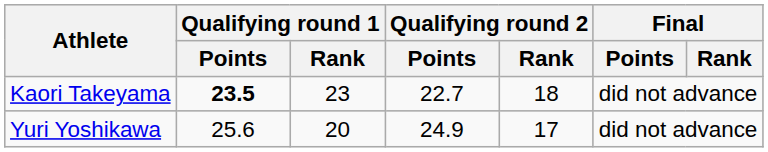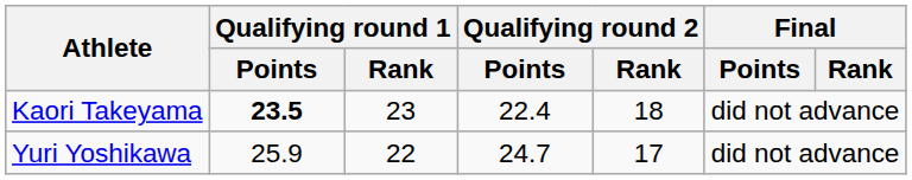 <table class="wikitable" style="font-size:90%">
 <tr>
 <th rowspan="2">Athlete</th>
 <th colspan="2">Qualifying round 1</th>
 <th colspan="2">Qualifying round 2</th>
 <th colspan="2">Final</th>
 </tr>
 <tr>
 <th>Points</th>
 <th>Rank</th>
 <th>Points</th>
 <th>Rank</th>
 <th>Points</th>
 <th>Rank</th>
 </tr>
 <tr>
 <td><a href='#'>Kaori Takeyama</a></td>
 <td align="center"><strong>23.5</strong></td>
 <td align="center">23</td>
-<td align="center">22.7</td>
+<td align="center">22.4</td>
 <td align="center">18</td>
 <td colspan="2">did not advance</td>
 </tr>
 <tr>
 <td><a href='#'>Yuri Yoshikawa</a></td>
-<td align="center">25.6</td>
-<td align="center">20</td>
-<td align="center">24.9</td>
+<td align="center">25.9</td>
+<td align="center">22</td>
+<td align="center">24.7</td>
 <td align="center">17</td>
 <td colspan="2">did not advance</td>
 </tr>
 </table>
